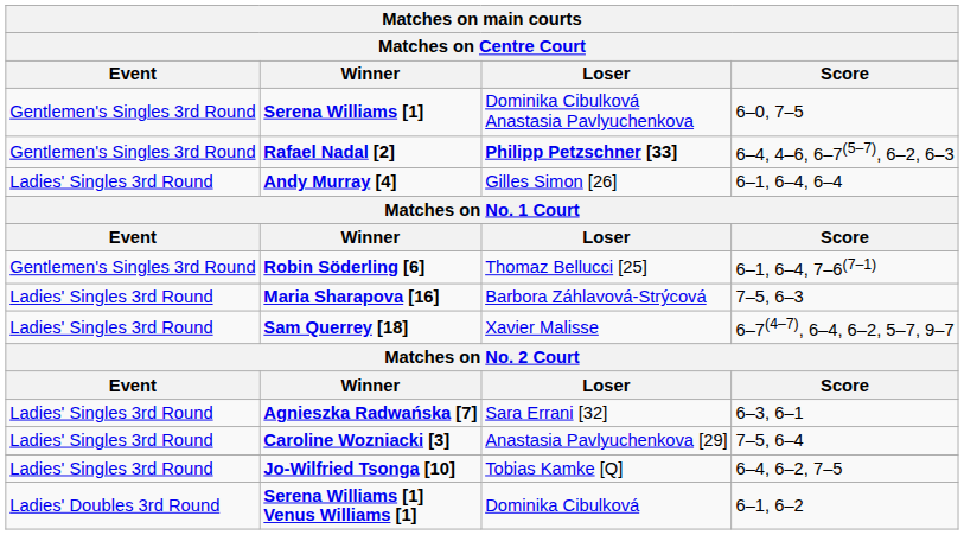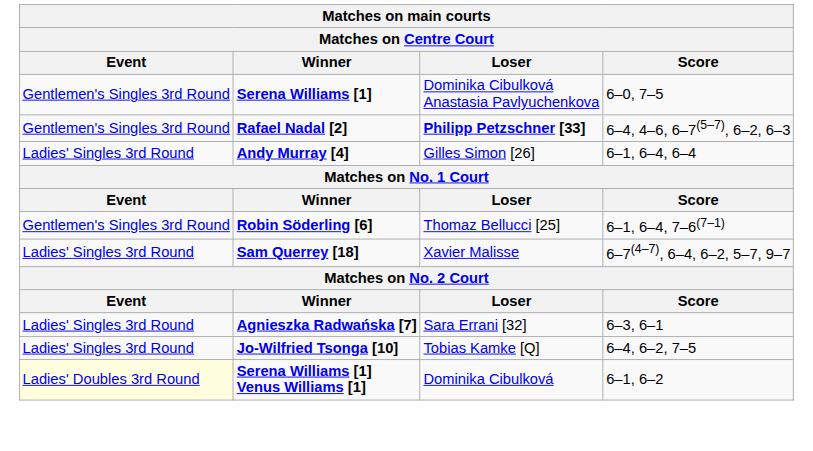 <table class="wikitable collapsible uncollapsed" style="margin:auto;">
 <tr>
 <th colspan="4" style="white-space:nowrap;">Matches on main courts</th>
 </tr>
 <tr>
 <th colspan="4">Matches on <a href='#'>Centre Court</a></th>
 </tr>
 <tr>
 <th>Event</th>
 <th>Winner</th>
 <th>Loser</th>
 <th>Score</th>
 </tr>
 <tr>
 <td><a href='#'>Gentlemen's Singles 3rd Round</a></td>
 <td> <strong><a href='#'>Serena Williams</a> [1]</strong></td>
 <td> <a href='#'>Dominika Cibulková</a><br> <a href='#'>Anastasia Pavlyuchenkova</a></td>
 <td>6–0, 7–5</td>
 </tr>
 <tr>
 <td><a href='#'>Gentlemen's Singles 3rd Round</a></td>
 <td> <strong><a href='#'>Rafael Nadal</a> [2]</strong></td>
 <td><strong> <a href='#'>Philipp Petzschner</a> [33]</strong></td>
 <td>6–4, 4–6, 6–7<sup>(5–7)</sup>, 6–2, 6–3</td>
 </tr>
 <tr>
 <td><a href='#'>Ladies' Singles 3rd Round</a></td>
 <td> <strong><a href='#'>Andy Murray</a> [4]</strong></td>
 <td> <a href='#'>Gilles Simon</a> [26]</td>
 <td>6–1, 6–4, 6–4</td>
 </tr>
 <tr>
 <th colspan="4">Matches on <a href='#'>No. 1 Court</a></th>
 </tr>
 <tr>
 <th>Event</th>
 <th>Winner</th>
 <th>Loser</th>
 <th>Score</th>
 </tr>
 <tr>
 <td><a href='#'>Gentlemen's Singles 3rd Round</a></td>
 <td> <strong><a href='#'>Robin Söderling</a> [6]</strong></td>
 <td> <a href='#'>Thomaz Bellucci</a> [25]</td>
 <td>6–1, 6–4, 7–6<sup>(7–1)</sup></td>
 </tr>
 <tr>
 <td><a href='#'>Ladies' Singles 3rd Round</a></td>
-<td> <strong><a href='#'>Maria Sharapova</a> [16]</strong></td>
-<td> <a href='#'>Barbora Záhlavová-Strýcová</a></td>
-<td>7–5, 6–3</td>
-</tr>
-<tr>
-<td><a href='#'>Ladies' Singles 3rd Round</a></td>
 <td> <strong><a href='#'>Sam Querrey</a> [18]</strong></td>
 <td> <a href='#'>Xavier Malisse</a></td>
 <td>6–7<sup>(4–7)</sup>, 6–4, 6–2, 5–7, 9–7</td>
 </tr>
 <tr>
 <th colspan="4">Matches on <a href='#'>No. 2 Court</a></th>
 </tr>
 <tr>
 <th>Event</th>
 <th>Winner</th>
 <th>Loser</th>
 <th>Score</th>
 </tr>
 <tr>
 <td><a href='#'>Ladies' Singles 3rd Round</a></td>
 <td> <strong><a href='#'>Agnieszka Radwańska</a> [7]</strong></td>
 <td> <a href='#'>Sara Errani</a> [32]</td>
 <td>6–3, 6–1</td>
 </tr>
 <tr>
 <td><a href='#'>Ladies' Singles 3rd Round</a></td>
-<td> <strong><a href='#'>Caroline Wozniacki</a> [3]</strong></td>
-<td> <a href='#'>Anastasia Pavlyuchenkova</a> [29]</td>
-<td>7–5, 6–4</td>
-</tr>
-<tr>
-<td><a href='#'>Ladies' Singles 3rd Round</a></td>
 <td> <strong><a href='#'>Jo-Wilfried Tsonga</a> [10]</strong></td>
 <td> <a href='#'>Tobias Kamke</a> [Q]</td>
 <td>6–4, 6–2, 7–5</td>
 </tr>
 <tr>
-<td><a href='#'>Ladies' Doubles 3rd Round</a></td>
+<td style="background: lightyellow;"><a href='#'>Ladies' Doubles 3rd Round</a></td>
 <td> <strong><a href='#'>Serena Williams</a> [1]</strong><br> <strong><a href='#'>Venus Williams</a> [1]</strong></td>
 <td> <a href='#'>Dominika Cibulková</a></td>
 <td>6–1, 6–2</td>
 </tr>
 </table>
